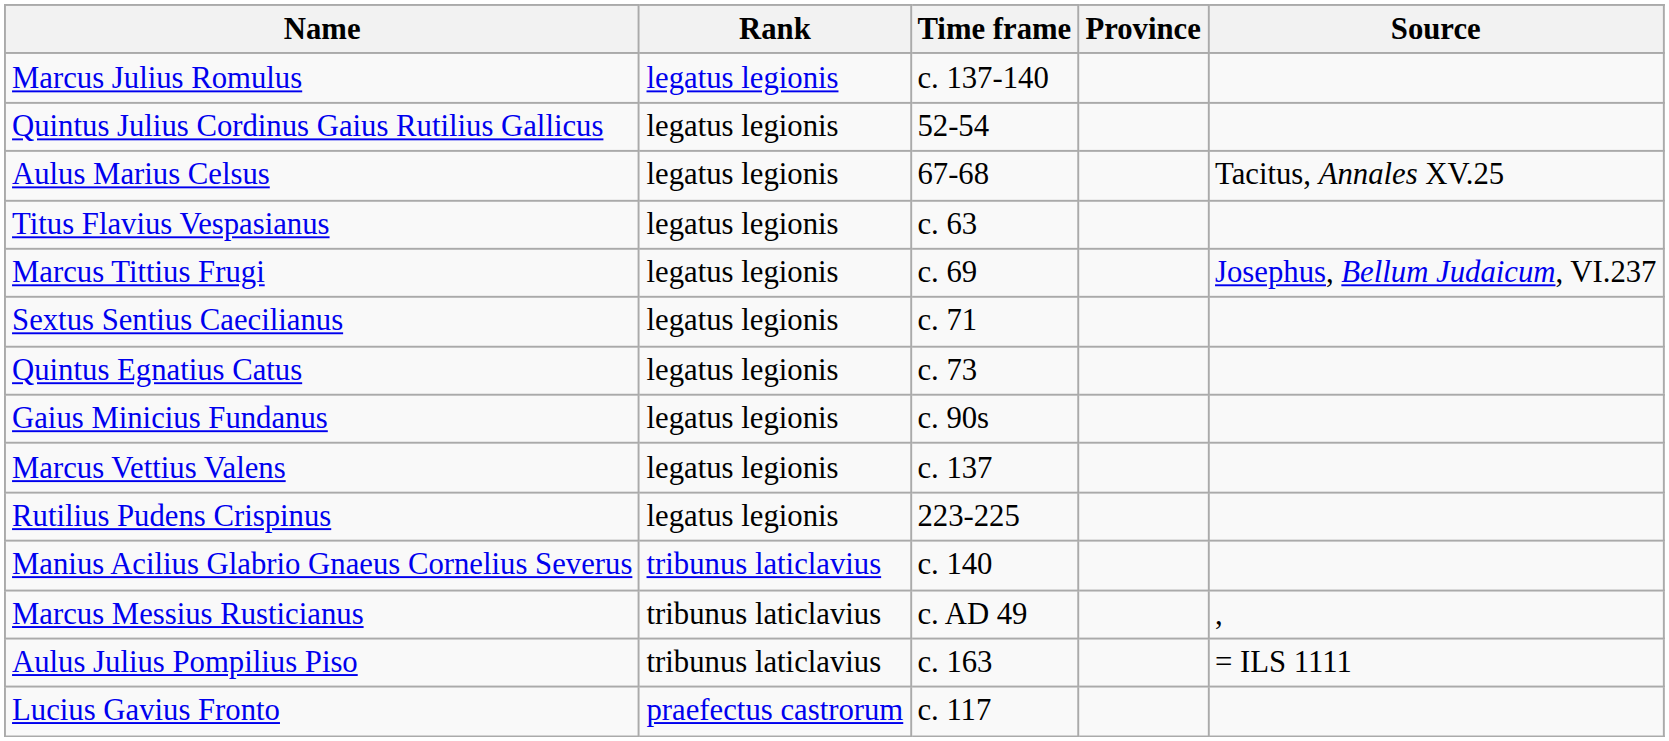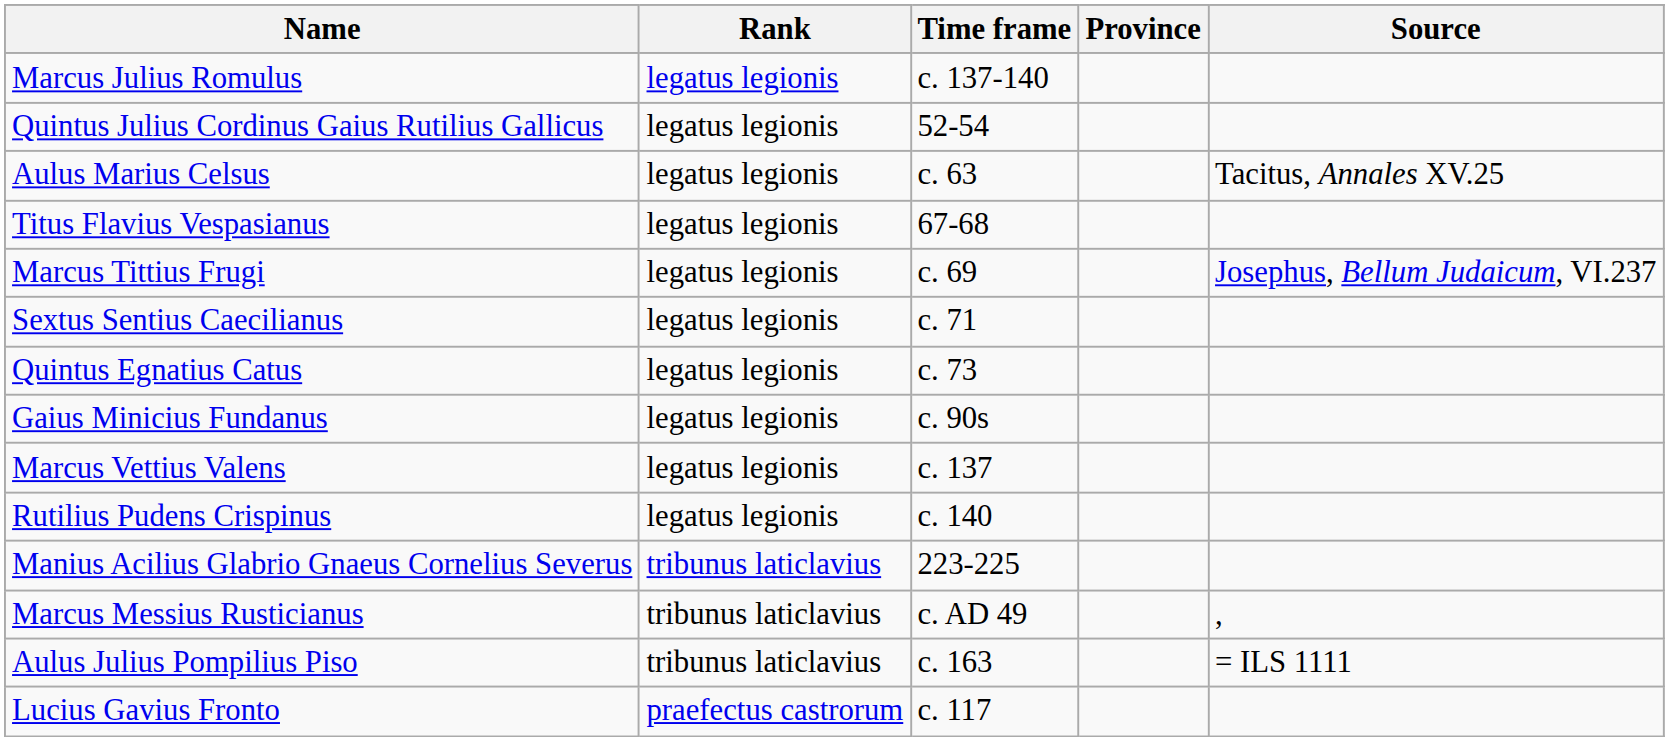 <table class="wikitable sortable">
 <tr style="vertical-align: top;">
 <th>Name</th>
 <th>Rank</th>
 <th>Time frame</th>
 <th>Province</th>
 <th>Source</th>
 </tr>
 <tr>
 <td><a href='#'>Marcus Julius Romulus</a></td>
 <td><a href='#'>legatus legionis</a></td>
 <td>c. 137-140</td>
 <td></td>
 <td></td>
 </tr>
 <tr>
 <td><a href='#'>Quintus Julius Cordinus Gaius Rutilius Gallicus</a></td>
 <td>legatus legionis</td>
 <td>52-54</td>
 <td></td>
 <td></td>
 </tr>
 <tr>
 <td><a href='#'>Aulus Marius Celsus</a></td>
 <td>legatus legionis</td>
-<td>67-68</td>
+<td>c. 63</td>
 <td></td>
 <td>Tacitus, <em>Annales</em> XV.25</td>
 </tr>
 <tr>
 <td><a href='#'>Titus Flavius Vespasianus</a></td>
 <td>legatus legionis</td>
-<td>c. 63</td>
+<td>67-68</td>
 <td></td>
 <td></td>
 </tr>
 <tr>
 <td><a href='#'>Marcus Tittius Frugi</a></td>
 <td>legatus legionis</td>
 <td>c. 69</td>
 <td></td>
 <td><a href='#'>Josephus</a>, <em><a href='#'>Bellum Judaicum</a></em>, VI.237</td>
 </tr>
 <tr>
 <td><a href='#'>Sextus Sentius Caecilianus</a></td>
 <td>legatus legionis</td>
 <td>c. 71</td>
 <td></td>
 <td></td>
 </tr>
 <tr>
 <td><a href='#'>Quintus Egnatius Catus</a></td>
 <td>legatus legionis</td>
 <td>c. 73</td>
 <td></td>
 </tr>
 <tr>
 <td><a href='#'>Gaius Minicius Fundanus</a></td>
 <td>legatus legionis</td>
 <td>c. 90s</td>
 <td></td>
 <td></td>
 </tr>
 <tr>
 <td><a href='#'>Marcus Vettius Valens</a></td>
 <td>legatus legionis</td>
 <td>c. 137</td>
 <td></td>
 <td></td>
 </tr>
 <tr>
 <td><a href='#'>Rutilius Pudens Crispinus</a></td>
 <td>legatus legionis</td>
-<td>223-225</td>
+<td>c. 140</td>
 <td></td>
 <td></td>
 </tr>
 <tr>
 <td><a href='#'>Manius Acilius Glabrio Gnaeus Cornelius Severus</a></td>
 <td><a href='#'>tribunus laticlavius</a></td>
-<td>c. 140</td>
+<td>223-225</td>
 <td></td>
 <td></td>
 </tr>
 <tr>
 <td><a href='#'>Marcus Messius Rusticianus</a></td>
 <td>tribunus laticlavius</td>
 <td>c. AD 49</td>
 <td></td>
 <td>, </td>
 </tr>
 <tr>
 <td><a href='#'>Aulus Julius Pompilius Piso</a></td>
 <td>tribunus laticlavius</td>
 <td>c. 163</td>
 <td></td>
 <td> = ILS 1111</td>
 </tr>
 <tr>
 <td><a href='#'>Lucius Gavius Fronto</a></td>
 <td><a href='#'>praefectus castrorum</a></td>
 <td>c. 117</td>
 <td></td>
 <td></td>
 </tr>
 </table>
